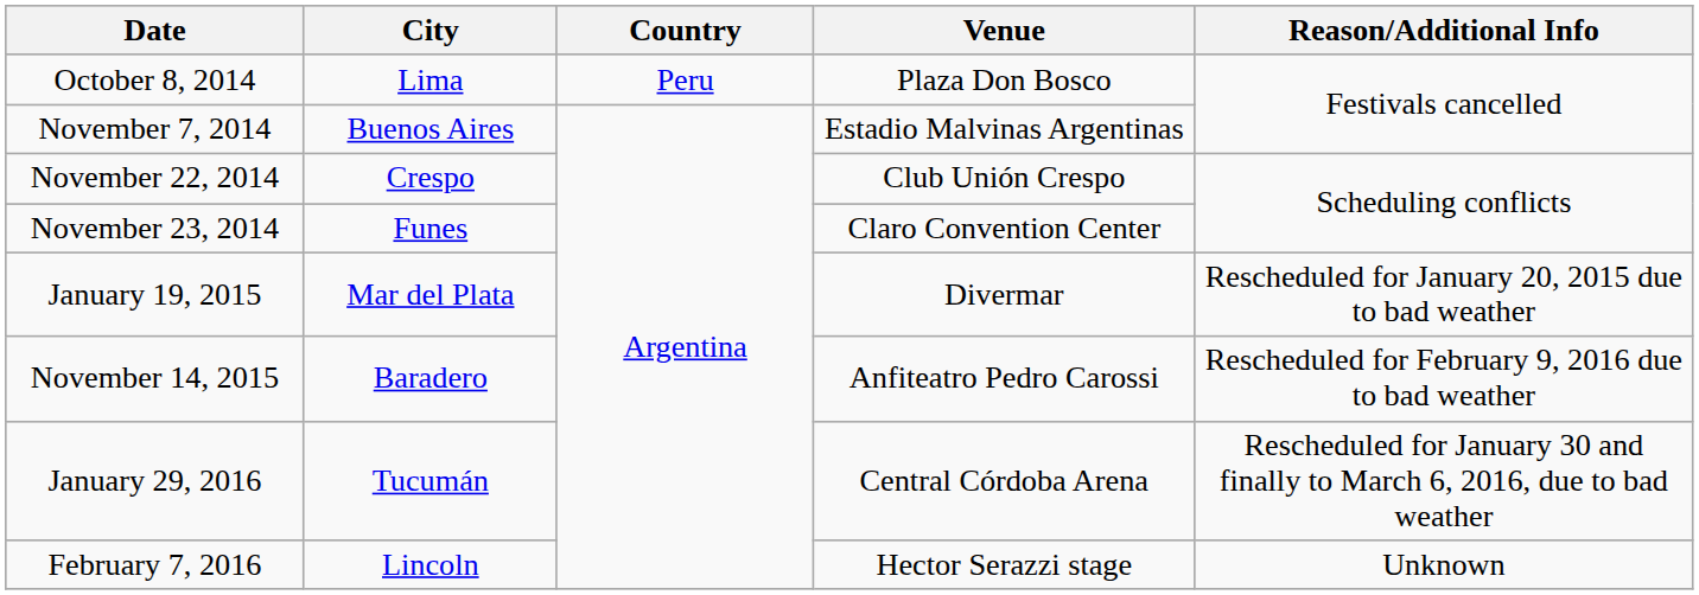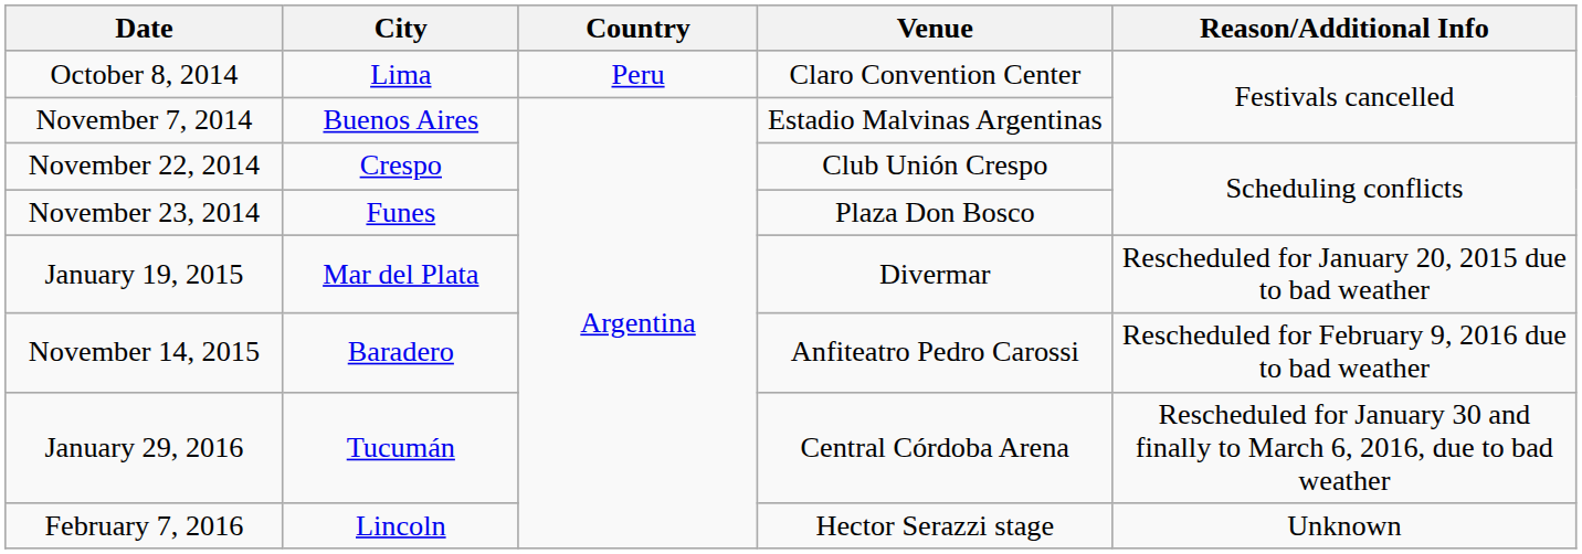 <table class="wikitable" style="text-align:center;">
 <tr>
 <th scope="col" style="width:12em;">Date</th>
 <th scope="col" style="width:10em;">City</th>
 <th scope="col" style="width:10em;">Country</th>
 <th scope="col" style="width:16em;">Venue</th>
 <th scope="col" style="width:20em;">Reason/Additional Info</th>
 </tr>
 <tr>
 <td>October 8, 2014</td>
 <td><a href='#'>Lima</a></td>
 <td><a href='#'>Peru</a></td>
-<td>Plaza Don Bosco</td>
+<td>Claro Convention Center</td>
 <td rowspan="2">Festivals cancelled</td>
 </tr>
 <tr>
 <td>November 7, 2014</td>
 <td><a href='#'>Buenos Aires</a></td>
 <td rowspan="7"><a href='#'>Argentina</a></td>
 <td>Estadio Malvinas Argentinas</td>
 </tr>
 <tr>
 <td>November 22, 2014</td>
 <td><a href='#'>Crespo</a></td>
 <td>Club Unión Crespo</td>
 <td rowspan="2">Scheduling conflicts</td>
 </tr>
 <tr>
 <td>November 23, 2014</td>
 <td><a href='#'>Funes</a></td>
-<td>Claro Convention Center</td>
+<td>Plaza Don Bosco</td>
 </tr>
 <tr>
 <td>January 19, 2015</td>
 <td><a href='#'>Mar del Plata</a></td>
 <td>Divermar</td>
 <td>Rescheduled for January 20, 2015 due to bad weather</td>
 </tr>
 <tr>
 <td>November 14, 2015</td>
 <td><a href='#'>Baradero</a></td>
 <td>Anfiteatro Pedro Carossi</td>
 <td>Rescheduled for February 9, 2016 due to bad weather</td>
 </tr>
 <tr>
 <td>January 29, 2016</td>
 <td><a href='#'>Tucumán</a></td>
 <td>Central Córdoba Arena</td>
 <td>Rescheduled for January 30 and finally to March 6, 2016, due to bad weather</td>
 </tr>
 <tr>
 <td>February 7, 2016</td>
 <td><a href='#'>Lincoln</a></td>
 <td>Hector Serazzi stage</td>
 <td>Unknown</td>
 </tr>
 </table>
